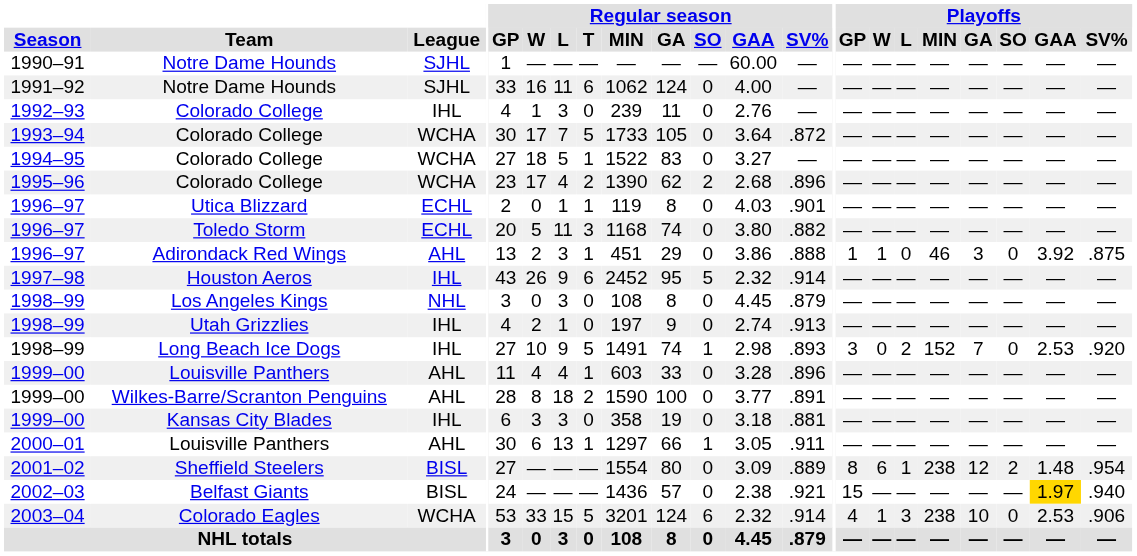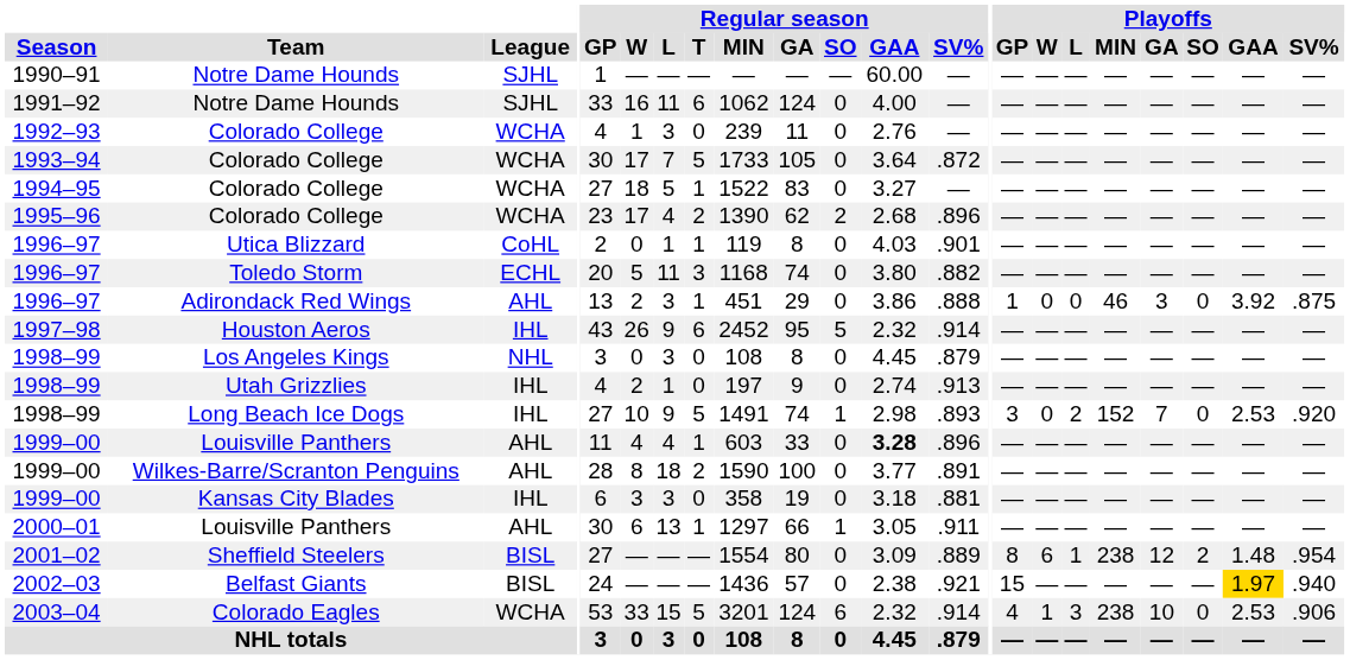 <table border="0" cellpadding="1" cellspacing="0" style="width:75%; text-align:center;">
 <tr bgcolor="#e0e0e0">
 <th colspan="3" bgcolor="#ffffff"></th>
 <th rowspan="99" bgcolor="#ffffff"></th>
 <th colspan="9" bgcolor="#e0e0e0"><a href='#'>Regular season</a></th>
 <th rowspan="99" bgcolor="#ffffff"></th>
 <th colspan="8" bgcolor="#e0e0e0"><a href='#'>Playoffs</a></th>
 </tr>
 <tr bgcolor="#e0e0e0">
 <th><a href='#'>Season</a></th>
 <th>Team</th>
 <th>League</th>
 <th>GP</th>
 <th>W</th>
 <th>L</th>
 <th>T</th>
 <th>MIN</th>
 <th>GA</th>
 <th><a href='#'>SO</a></th>
 <th><a href='#'>GAA</a></th>
 <th><a href='#'>SV%</a></th>
 <th>GP</th>
 <th>W</th>
 <th>L</th>
 <th>MIN</th>
 <th>GA</th>
 <th>SO</th>
 <th>GAA</th>
 <th>SV%</th>
 </tr>
 <tr>
 <td>1990–91</td>
 <td><a href='#'>Notre Dame Hounds</a></td>
 <td><a href='#'>SJHL</a></td>
 <td>1</td>
 <td>—</td>
 <td>—</td>
 <td>—</td>
 <td>—</td>
 <td>—</td>
 <td>—</td>
 <td>60.00</td>
 <td>—</td>
 <td>—</td>
 <td>—</td>
 <td>—</td>
 <td>—</td>
 <td>—</td>
 <td>—</td>
 <td>—</td>
 <td>—</td>
 </tr>
 <tr bgcolor="#f0f0f0">
 <td>1991–92</td>
 <td>Notre Dame Hounds</td>
 <td>SJHL</td>
 <td>33</td>
 <td>16</td>
 <td>11</td>
 <td>6</td>
 <td>1062</td>
 <td>124</td>
 <td>0</td>
 <td>4.00</td>
 <td>—</td>
 <td>—</td>
 <td>—</td>
 <td>—</td>
 <td>—</td>
 <td>—</td>
 <td>—</td>
 <td>—</td>
 <td>—</td>
 </tr>
 <tr>
 <td><a href='#'>1992–93</a></td>
 <td><a href='#'>Colorado College</a></td>
-<td>IHL</td>
+<td><a href='#'>WCHA</a></td>
 <td>4</td>
 <td>1</td>
 <td>3</td>
 <td>0</td>
 <td>239</td>
 <td>11</td>
 <td>0</td>
 <td>2.76</td>
 <td>—</td>
 <td>—</td>
 <td>—</td>
 <td>—</td>
 <td>—</td>
 <td>—</td>
 <td>—</td>
 <td>—</td>
 <td>—</td>
 </tr>
 <tr bgcolor="#f0f0f0">
 <td><a href='#'>1993–94</a></td>
 <td>Colorado College</td>
 <td>WCHA</td>
 <td>30</td>
 <td>17</td>
 <td>7</td>
 <td>5</td>
 <td>1733</td>
 <td>105</td>
 <td>0</td>
 <td>3.64</td>
 <td>.872</td>
 <td>—</td>
 <td>—</td>
 <td>—</td>
 <td>—</td>
 <td>—</td>
 <td>—</td>
 <td>—</td>
 <td>—</td>
 </tr>
 <tr>
 <td><a href='#'>1994–95</a></td>
 <td>Colorado College</td>
 <td>WCHA</td>
 <td>27</td>
 <td>18</td>
 <td>5</td>
 <td>1</td>
 <td>1522</td>
 <td>83</td>
 <td>0</td>
 <td>3.27</td>
 <td>—</td>
 <td>—</td>
 <td>—</td>
 <td>—</td>
 <td>—</td>
 <td>—</td>
 <td>—</td>
 <td>—</td>
 <td>—</td>
 </tr>
 <tr bgcolor="#f0f0f0">
 <td><a href='#'>1995–96</a></td>
 <td>Colorado College</td>
 <td>WCHA</td>
 <td>23</td>
 <td>17</td>
 <td>4</td>
 <td>2</td>
 <td>1390</td>
 <td>62</td>
 <td>2</td>
 <td>2.68</td>
 <td>.896</td>
 <td>—</td>
 <td>—</td>
 <td>—</td>
 <td>—</td>
 <td>—</td>
 <td>—</td>
 <td>—</td>
 <td>—</td>
 </tr>
 <tr>
 <td><a href='#'>1996–97</a></td>
 <td><a href='#'>Utica Blizzard</a></td>
-<td><a href='#'>ECHL</a></td>
+<td><a href='#'>CoHL</a></td>
 <td>2</td>
 <td>0</td>
 <td>1</td>
 <td>1</td>
 <td>119</td>
 <td>8</td>
 <td>0</td>
 <td>4.03</td>
 <td>.901</td>
 <td>—</td>
 <td>—</td>
 <td>—</td>
 <td>—</td>
 <td>—</td>
 <td>—</td>
 <td>—</td>
 <td>—</td>
 </tr>
 <tr bgcolor="#f0f0f0">
 <td><a href='#'>1996–97</a></td>
 <td><a href='#'>Toledo Storm</a></td>
 <td><a href='#'>ECHL</a></td>
 <td>20</td>
 <td>5</td>
 <td>11</td>
 <td>3</td>
 <td>1168</td>
 <td>74</td>
 <td>0</td>
 <td>3.80</td>
 <td>.882</td>
 <td>—</td>
 <td>—</td>
 <td>—</td>
 <td>—</td>
 <td>—</td>
 <td>—</td>
 <td>—</td>
 <td>—</td>
 </tr>
 <tr>
 <td><a href='#'>1996–97</a></td>
 <td><a href='#'>Adirondack Red Wings</a></td>
 <td><a href='#'>AHL</a></td>
 <td>13</td>
 <td>2</td>
 <td>3</td>
 <td>1</td>
 <td>451</td>
 <td>29</td>
 <td>0</td>
 <td>3.86</td>
 <td>.888</td>
 <td>1</td>
-<td>1</td>
+<td>0</td>
 <td>0</td>
 <td>46</td>
 <td>3</td>
 <td>0</td>
 <td>3.92</td>
 <td>.875</td>
 </tr>
 <tr bgcolor="#f0f0f0">
 <td><a href='#'>1997–98</a></td>
 <td><a href='#'>Houston Aeros</a></td>
 <td><a href='#'>IHL</a></td>
 <td>43</td>
 <td>26</td>
 <td>9</td>
 <td>6</td>
 <td>2452</td>
 <td>95</td>
 <td>5</td>
 <td>2.32</td>
 <td>.914</td>
 <td>—</td>
 <td>—</td>
 <td>—</td>
 <td>—</td>
 <td>—</td>
 <td>—</td>
 <td>—</td>
 <td>—</td>
 </tr>
 <tr>
 <td><a href='#'>1998–99</a></td>
 <td><a href='#'>Los Angeles Kings</a></td>
 <td><a href='#'>NHL</a></td>
 <td>3</td>
 <td>0</td>
 <td>3</td>
 <td>0</td>
 <td>108</td>
 <td>8</td>
 <td>0</td>
 <td>4.45</td>
 <td>.879</td>
 <td>—</td>
 <td>—</td>
 <td>—</td>
 <td>—</td>
 <td>—</td>
 <td>—</td>
 <td>—</td>
 <td>—</td>
 </tr>
 <tr bgcolor="#f0f0f0">
 <td><a href='#'>1998–99</a></td>
 <td><a href='#'>Utah Grizzlies</a></td>
 <td>IHL</td>
 <td>4</td>
 <td>2</td>
 <td>1</td>
 <td>0</td>
 <td>197</td>
 <td>9</td>
 <td>0</td>
 <td>2.74</td>
 <td>.913</td>
 <td>—</td>
 <td>—</td>
 <td>—</td>
 <td>—</td>
 <td>—</td>
 <td>—</td>
 <td>—</td>
 <td>—</td>
 </tr>
 <tr>
 <td>1998–99</td>
 <td><a href='#'>Long Beach Ice Dogs</a></td>
 <td>IHL</td>
 <td>27</td>
 <td>10</td>
 <td>9</td>
 <td>5</td>
 <td>1491</td>
 <td>74</td>
 <td>1</td>
 <td>2.98</td>
 <td>.893</td>
 <td>3</td>
 <td>0</td>
 <td>2</td>
 <td>152</td>
 <td>7</td>
 <td>0</td>
 <td>2.53</td>
 <td>.920</td>
 </tr>
 <tr bgcolor="#f0f0f0">
 <td><a href='#'>1999–00</a></td>
 <td><a href='#'>Louisville Panthers</a></td>
 <td>AHL</td>
 <td>11</td>
 <td>4</td>
 <td>4</td>
 <td>1</td>
 <td>603</td>
 <td>33</td>
 <td>0</td>
-<td>3.28</td>
+<td><strong>3.28</strong></td>
 <td>.896</td>
 <td>—</td>
 <td>—</td>
 <td>—</td>
 <td>—</td>
 <td>—</td>
 <td>—</td>
 <td>—</td>
 <td>—</td>
 </tr>
 <tr>
 <td>1999–00</td>
 <td><a href='#'>Wilkes-Barre/Scranton Penguins</a></td>
 <td>AHL</td>
 <td>28</td>
 <td>8</td>
 <td>18</td>
 <td>2</td>
 <td>1590</td>
 <td>100</td>
 <td>0</td>
 <td>3.77</td>
 <td>.891</td>
 <td>—</td>
 <td>—</td>
 <td>—</td>
 <td>—</td>
 <td>—</td>
 <td>—</td>
 <td>—</td>
 <td>—</td>
 </tr>
 <tr bgcolor="#f0f0f0">
 <td><a href='#'>1999–00</a></td>
 <td><a href='#'>Kansas City Blades</a></td>
 <td>IHL</td>
 <td>6</td>
 <td>3</td>
 <td>3</td>
 <td>0</td>
 <td>358</td>
 <td>19</td>
 <td>0</td>
 <td>3.18</td>
 <td>.881</td>
 <td>—</td>
 <td>—</td>
 <td>—</td>
 <td>—</td>
 <td>—</td>
 <td>—</td>
 <td>—</td>
 <td>—</td>
 </tr>
 <tr>
 <td><a href='#'>2000–01</a></td>
 <td>Louisville Panthers</td>
 <td>AHL</td>
 <td>30</td>
 <td>6</td>
 <td>13</td>
 <td>1</td>
 <td>1297</td>
 <td>66</td>
 <td>1</td>
 <td>3.05</td>
 <td>.911</td>
 <td>—</td>
 <td>—</td>
 <td>—</td>
 <td>—</td>
 <td>—</td>
 <td>—</td>
 <td>—</td>
 <td>—</td>
 </tr>
 <tr bgcolor="#f0f0f0">
 <td><a href='#'>2001–02</a></td>
 <td><a href='#'>Sheffield Steelers</a></td>
 <td><a href='#'>BISL</a></td>
 <td>27</td>
 <td>—</td>
 <td>—</td>
 <td>—</td>
 <td>1554</td>
 <td>80</td>
 <td>0</td>
 <td>3.09</td>
 <td>.889</td>
 <td>8</td>
 <td>6</td>
 <td>1</td>
 <td>238</td>
 <td>12</td>
 <td>2</td>
 <td>1.48</td>
 <td>.954</td>
 </tr>
 <tr>
 <td><a href='#'>2002–03</a></td>
 <td><a href='#'>Belfast Giants</a></td>
 <td>BISL</td>
 <td>24</td>
 <td>—</td>
 <td>—</td>
 <td>—</td>
 <td>1436</td>
 <td>57</td>
 <td>0</td>
 <td>2.38</td>
 <td>.921</td>
 <td>15</td>
 <td>—</td>
 <td>—</td>
 <td>—</td>
 <td>—</td>
 <td>—</td>
 <td style="background: gold;">1.97</td>
 <td>.940</td>
 </tr>
 <tr bgcolor="#f0f0f0">
 <td><a href='#'>2003–04</a></td>
 <td><a href='#'>Colorado Eagles</a></td>
 <td>WCHA</td>
 <td>53</td>
 <td>33</td>
 <td>15</td>
 <td>5</td>
 <td>3201</td>
 <td>124</td>
 <td>6</td>
 <td>2.32</td>
 <td>.914</td>
 <td>4</td>
 <td>1</td>
 <td>3</td>
 <td>238</td>
 <td>10</td>
 <td>0</td>
 <td>2.53</td>
 <td>.906</td>
 </tr>
 <tr bgcolor="#e0e0e0">
 <th colspan=3>NHL totals</th>
 <th>3</th>
 <th>0</th>
 <th>3</th>
 <th>0</th>
 <th>108</th>
 <th>8</th>
 <th>0</th>
 <th>4.45</th>
 <th>.879</th>
 <th>—</th>
 <th>—</th>
 <th>—</th>
 <th>—</th>
 <th>—</th>
 <th>—</th>
 <th>—</th>
 <th>—</th>
 </tr>
 </table>
